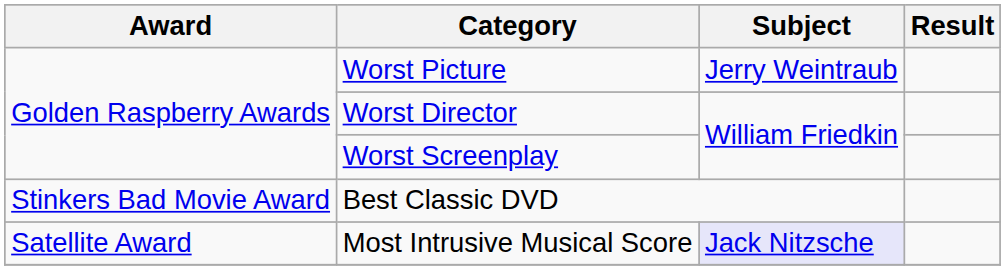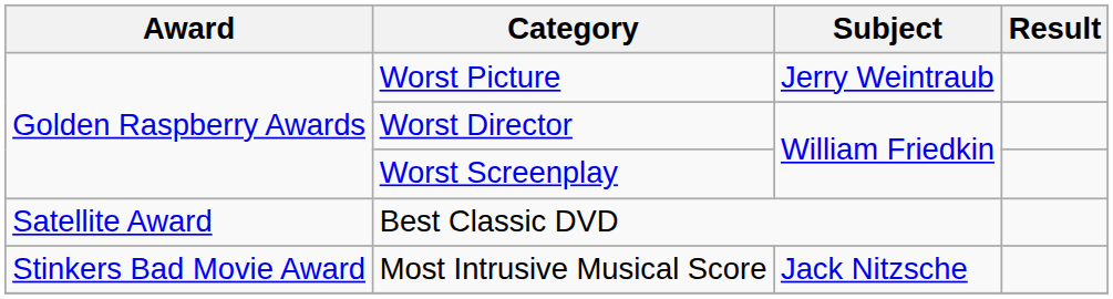 <table class="wikitable">
 <tr>
 <th>Award</th>
 <th>Category</th>
 <th>Subject</th>
 <th>Result</th>
 </tr>
 <tr>
 <td rowspan=3><a href='#'>Golden Raspberry Awards</a></td>
 <td><a href='#'>Worst Picture</a></td>
 <td><a href='#'>Jerry Weintraub</a></td>
 <td></td>
 </tr>
 <tr>
 <td><a href='#'>Worst Director</a></td>
 <td rowspan=2><a href='#'>William Friedkin</a></td>
 <td></td>
 </tr>
 <tr>
 <td><a href='#'>Worst Screenplay</a></td>
 <td></td>
 </tr>
 <tr>
-<td><a href='#'>Stinkers Bad Movie Award</a></td>
+<td><a href='#'>Satellite Award</a></td>
 <td colspan=2>Best Classic DVD</td>
 <td></td>
 </tr>
 <tr>
-<td><a href='#'>Satellite Award</a></td>
+<td><a href='#'>Stinkers Bad Movie Award</a></td>
 <td>Most Intrusive Musical Score</td>
-<td style="background: lavender;"><a href='#'>Jack Nitzsche</a></td>
+<td><a href='#'>Jack Nitzsche</a></td>
 <td></td>
 </tr>
 <tr>
 </tr>
 </table>
